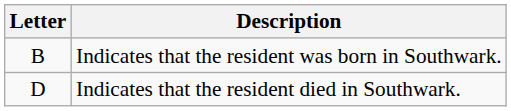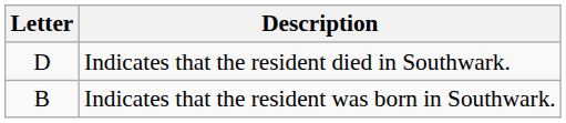 <table class="wikitable">
 <tr>
 <th>Letter</th>
 <th>Description</th>
 </tr>
 <tr>
+<td style="text-align:center;">D</td>
+<td>Indicates that the resident died in Southwark.</td>
+</tr>
+<tr>
 <td style="text-align:center;">B</td>
 <td>Indicates that the resident was born in Southwark.</td>
 </tr>
-<tr>
-<td style="text-align:center;">D</td>
-<td>Indicates that the resident died in Southwark.</td>
-</tr>
 </table>
